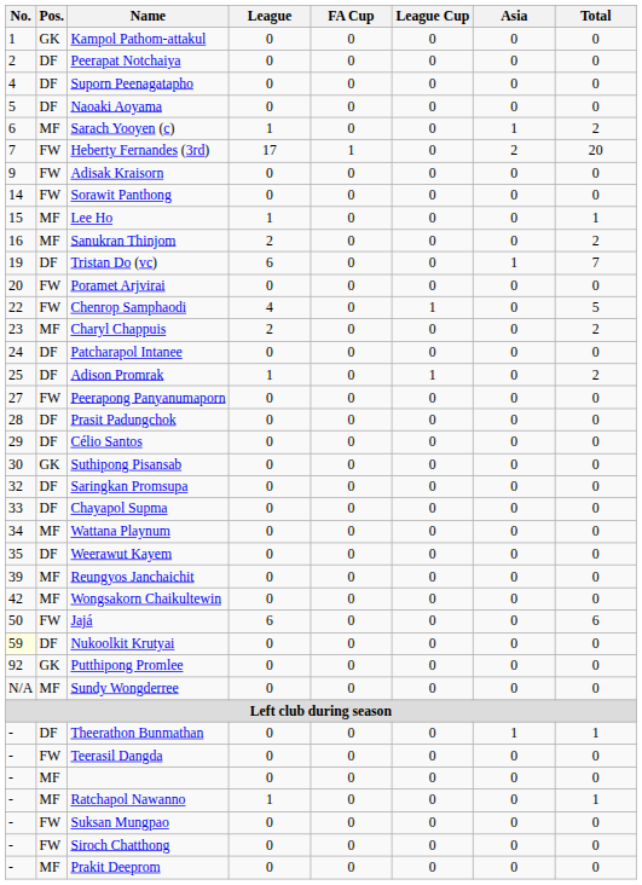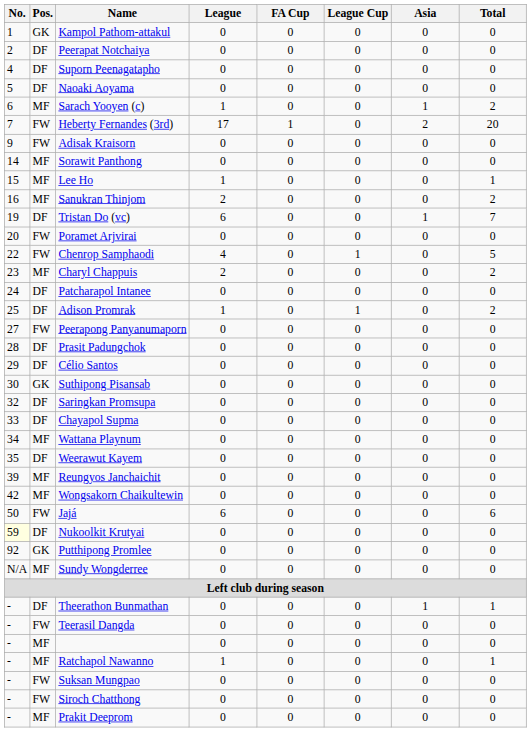 <table class="wikitable" style="text-align:center">
 <tr>
 <th rowspan="1" valign="bottom">No.</th>
 <th rowspan="1" valign="bottom">Pos.</th>
 <th rowspan="1" valign="bottom">Name</th>
 <th rowspan="1" width="85">League</th>
 <th rowspan="1" width="85">FA Cup</th>
 <th rowspan="1" width="85">League Cup</th>
 <th rowspan="1" width="85">Asia</th>
 <th rowspan="1" width="85">Total</th>
 </tr>
 <tr>
 <td align="left">1</td>
 <td align="left">GK</td>
 <td align="left"> <a href='#'>Kampol Pathom-attakul</a></td>
 <td>0</td>
 <td>0</td>
 <td>0</td>
 <td>0</td>
 <td>0</td>
 </tr>
 <tr>
 <td align="left">2</td>
 <td align="left">DF</td>
 <td align="left"> <a href='#'>Peerapat Notchaiya</a></td>
 <td>0</td>
 <td>0</td>
 <td>0</td>
 <td>0</td>
 <td>0</td>
 </tr>
 <tr>
 <td align="left">4</td>
 <td align="left">DF</td>
 <td align="left"> <a href='#'>Suporn Peenagatapho</a></td>
 <td>0</td>
 <td>0</td>
 <td>0</td>
 <td>0</td>
 <td>0</td>
 </tr>
 <tr>
 <td align="left">5</td>
 <td align="left">DF</td>
 <td align="left"> <a href='#'>Naoaki Aoyama</a></td>
 <td>0</td>
 <td>0</td>
 <td>0</td>
 <td>0</td>
 <td>0</td>
 </tr>
 <tr>
 <td align="left">6</td>
 <td align="left">MF</td>
 <td align="left"> <a href='#'>Sarach Yooyen</a> (<a href='#'>c</a>)</td>
 <td>1</td>
 <td>0</td>
 <td>0</td>
 <td>1</td>
 <td>2</td>
 </tr>
 <tr>
 <td align="left">7</td>
 <td align="left">FW</td>
 <td align="left"> <a href='#'>Heberty Fernandes</a> (<a href='#'>3rd</a>)</td>
 <td>17</td>
 <td>1</td>
 <td>0</td>
 <td>2</td>
 <td>20</td>
 </tr>
 <tr>
 <td align="left">9</td>
 <td align="left">FW</td>
 <td align="left"> <a href='#'>Adisak Kraisorn</a></td>
 <td>0</td>
 <td>0</td>
 <td>0</td>
 <td>0</td>
 <td>0</td>
 </tr>
 <tr>
 <td align="left">14</td>
-<td align="left">FW</td>
+<td align="left">MF</td>
 <td align="left"> <a href='#'>Sorawit Panthong</a></td>
 <td>0</td>
 <td>0</td>
 <td>0</td>
 <td>0</td>
 <td>0</td>
 </tr>
 <tr>
 <td align="left">15</td>
 <td align="left">MF</td>
 <td align="left"> <a href='#'>Lee Ho</a></td>
 <td>1</td>
 <td>0</td>
 <td>0</td>
 <td>0</td>
 <td>1</td>
 </tr>
 <tr>
 <td align="left">16</td>
 <td align="left">MF</td>
 <td align="left"> <a href='#'>Sanukran Thinjom</a></td>
 <td>2</td>
 <td>0</td>
 <td>0</td>
 <td>0</td>
 <td>2</td>
 </tr>
 <tr>
 <td align="left">19</td>
 <td align="left">DF</td>
 <td align="left"> <a href='#'>Tristan Do</a> (<a href='#'>vc</a>)</td>
 <td>6</td>
 <td>0</td>
 <td>0</td>
 <td>1</td>
 <td>7</td>
 </tr>
 <tr>
 <td align="left">20</td>
 <td align="left">FW</td>
 <td align="left"> <a href='#'>Poramet Arjvirai</a></td>
 <td>0</td>
 <td>0</td>
 <td>0</td>
 <td>0</td>
 <td>0</td>
 </tr>
 <tr>
 <td align="left">22</td>
 <td align="left">FW</td>
 <td align="left"> <a href='#'>Chenrop Samphaodi</a></td>
 <td>4</td>
 <td>0</td>
 <td>1</td>
 <td>0</td>
 <td>5</td>
 </tr>
 <tr>
 <td align="left">23</td>
 <td align="left">MF</td>
 <td align="left"> <a href='#'>Charyl Chappuis</a></td>
 <td>2</td>
 <td>0</td>
 <td>0</td>
 <td>0</td>
 <td>2</td>
 </tr>
 <tr>
 <td align="left">24</td>
 <td align="left">DF</td>
 <td align="left"> <a href='#'>Patcharapol Intanee</a></td>
 <td>0</td>
 <td>0</td>
 <td>0</td>
 <td>0</td>
 <td>0</td>
 </tr>
 <tr>
 <td align="left">25</td>
 <td align="left">DF</td>
 <td align="left"> <a href='#'>Adison Promrak</a></td>
 <td>1</td>
 <td>0</td>
 <td>1</td>
 <td>0</td>
 <td>2</td>
 </tr>
 <tr>
 <td align="left">27</td>
 <td align="left">FW</td>
 <td align="left"> <a href='#'>Peerapong Panyanumaporn</a></td>
 <td>0</td>
 <td>0</td>
 <td>0</td>
 <td>0</td>
 <td>0</td>
 </tr>
 <tr>
 <td align="left">28</td>
 <td align="left">DF</td>
 <td align="left"> <a href='#'>Prasit Padungchok</a></td>
 <td>0</td>
 <td>0</td>
 <td>0</td>
 <td>0</td>
 <td>0</td>
 </tr>
 <tr>
 <td align="left">29</td>
 <td align="left">DF</td>
 <td align="left"> <a href='#'>Célio Santos</a></td>
 <td>0</td>
 <td>0</td>
 <td>0</td>
 <td>0</td>
 <td>0</td>
 </tr>
 <tr>
 <td align="left">30</td>
 <td align="left">GK</td>
 <td align="left"> <a href='#'>Suthipong Pisansab</a></td>
 <td>0</td>
 <td>0</td>
 <td>0</td>
 <td>0</td>
 <td>0</td>
 </tr>
 <tr>
 <td align="left">32</td>
 <td align="left">DF</td>
 <td align="left"> <a href='#'>Saringkan Promsupa</a></td>
 <td>0</td>
 <td>0</td>
 <td>0</td>
 <td>0</td>
 <td>0</td>
 </tr>
 <tr>
 <td align="left">33</td>
 <td align="left">DF</td>
 <td align="left"> <a href='#'>Chayapol Supma</a></td>
 <td>0</td>
 <td>0</td>
 <td>0</td>
 <td>0</td>
 <td>0</td>
 </tr>
 <tr>
 <td align="left">34</td>
 <td align="left">MF</td>
 <td align="left"> <a href='#'>Wattana Playnum</a></td>
 <td>0</td>
 <td>0</td>
 <td>0</td>
 <td>0</td>
 <td>0</td>
 </tr>
 <tr>
 <td align="left">35</td>
 <td align="left">DF</td>
 <td align="left"> <a href='#'>Weerawut Kayem</a></td>
 <td>0</td>
 <td>0</td>
 <td>0</td>
 <td>0</td>
 <td>0</td>
 </tr>
 <tr>
 <td align="left">39</td>
 <td align="left">MF</td>
 <td align="left"> <a href='#'>Reungyos Janchaichit</a></td>
 <td>0</td>
 <td>0</td>
 <td>0</td>
 <td>0</td>
 <td>0</td>
 </tr>
 <tr>
 <td align="left">42</td>
 <td align="left">MF</td>
 <td align="left"> <a href='#'>Wongsakorn Chaikultewin</a></td>
 <td>0</td>
 <td>0</td>
 <td>0</td>
 <td>0</td>
 <td>0</td>
 </tr>
 <tr>
 <td align="left">50</td>
 <td align="left">FW</td>
 <td align="left"> <a href='#'>Jajá</a></td>
 <td>6</td>
 <td>0</td>
 <td>0</td>
 <td>0</td>
 <td>6</td>
 </tr>
 <tr>
 <td align="left" style="background: lightyellow;">59</td>
 <td align="left">DF</td>
 <td align="left"> <a href='#'>Nukoolkit Krutyai</a></td>
 <td>0</td>
 <td>0</td>
 <td>0</td>
 <td>0</td>
 <td>0</td>
 </tr>
 <tr>
 <td align="left">92</td>
 <td align="left">GK</td>
 <td align="left"> <a href='#'>Putthipong Promlee</a></td>
 <td>0</td>
 <td>0</td>
 <td>0</td>
 <td>0</td>
 <td>0</td>
 </tr>
 <tr>
 <td align="left">N/A</td>
 <td align="left">MF</td>
 <td align="left"> <a href='#'>Sundy Wongderree</a></td>
 <td>0</td>
 <td>0</td>
 <td>0</td>
 <td>0</td>
 <td>0</td>
 </tr>
 <tr>
 <th colspan="15" style="background:#dcdcdc; text-align:center;">Left club during season</th>
 </tr>
 <tr>
 <td align="left">-</td>
 <td align="left">DF</td>
 <td align="left"> <a href='#'>Theerathon Bunmathan</a></td>
 <td>0</td>
 <td>0</td>
 <td>0</td>
 <td>1</td>
 <td>1</td>
 </tr>
 <tr>
 <td align="left">-</td>
 <td align="left">FW</td>
 <td align="left"> <a href='#'>Teerasil Dangda</a></td>
 <td>0</td>
 <td>0</td>
 <td>0</td>
 <td>0</td>
 <td>0</td>
 </tr>
 <tr>
 <td align="left">-</td>
 <td align="left">MF</td>
 <td align="left"></td>
 <td>0</td>
 <td>0</td>
 <td>0</td>
 <td>0</td>
 <td>0</td>
 </tr>
 <tr>
 <td align="left">-</td>
 <td align="left">MF</td>
 <td align="left"> <a href='#'>Ratchapol Nawanno</a></td>
 <td>1</td>
 <td>0</td>
 <td>0</td>
 <td>0</td>
 <td>1</td>
 </tr>
 <tr>
 <td align="left">-</td>
 <td align="left">FW</td>
 <td align="left"> <a href='#'>Suksan Mungpao</a></td>
 <td>0</td>
 <td>0</td>
 <td>0</td>
 <td>0</td>
 <td>0</td>
 </tr>
 <tr>
 <td align="left">-</td>
 <td align="left">FW</td>
 <td align="left"> <a href='#'>Siroch Chatthong</a></td>
 <td>0</td>
 <td>0</td>
 <td>0</td>
 <td>0</td>
 <td>0</td>
 </tr>
 <tr>
 <td align="left">-</td>
 <td align="left">MF</td>
 <td align="left"> <a href='#'>Prakit Deeprom</a></td>
 <td>0</td>
 <td>0</td>
 <td>0</td>
 <td>0</td>
 <td>0</td>
 </tr>
 </table>
